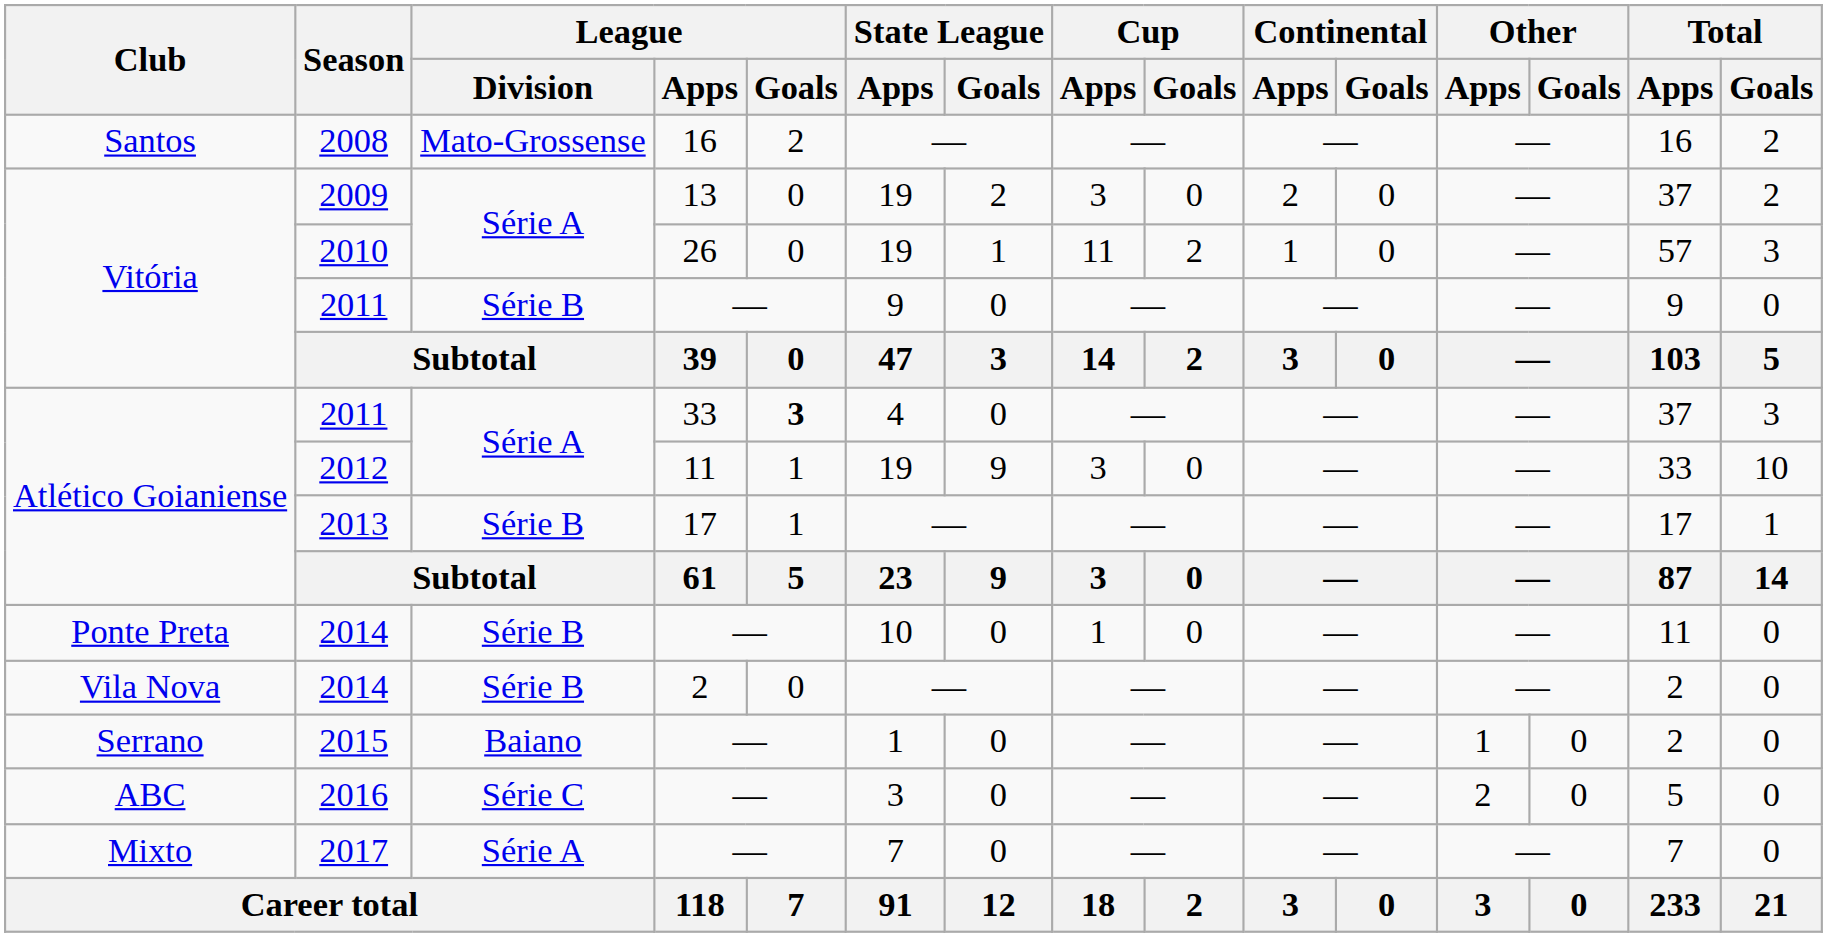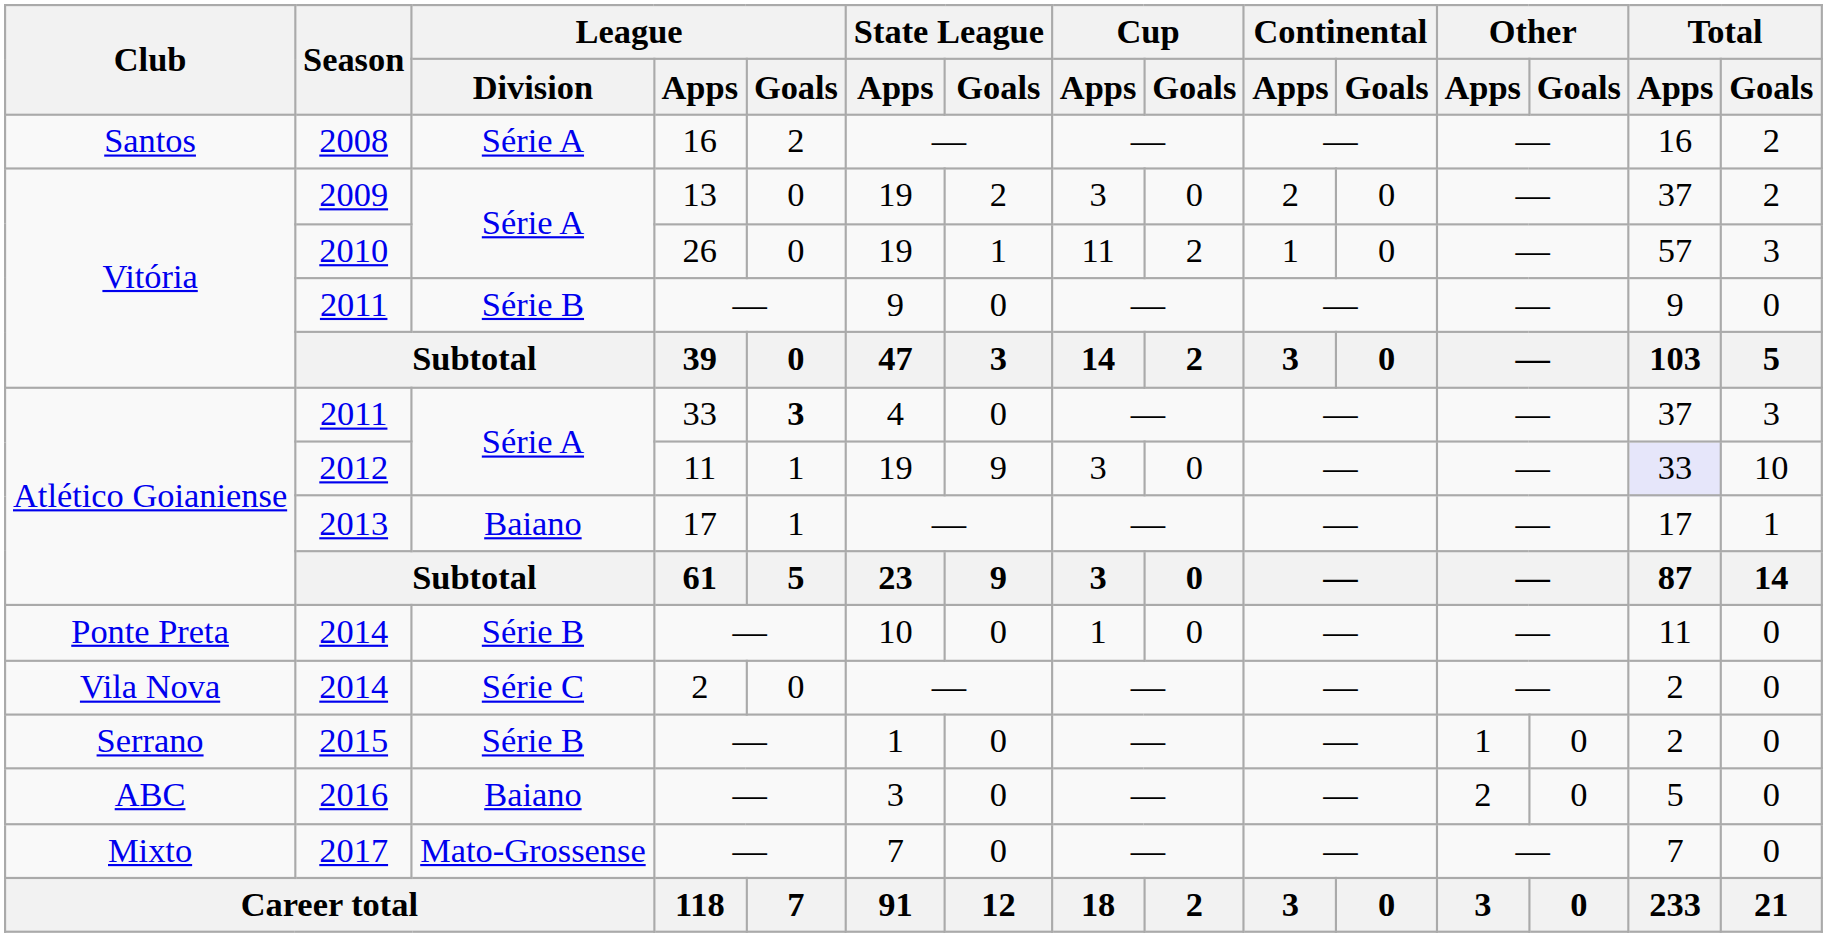 <table class="wikitable" style="text-align: center;">
 <tr>
 <th rowspan="2">Club</th>
 <th rowspan="2">Season</th>
 <th colspan="3">League</th>
 <th colspan="2">State League</th>
 <th colspan="2">Cup</th>
 <th colspan="2">Continental</th>
 <th colspan="2">Other</th>
 <th colspan="2">Total</th>
 </tr>
 <tr>
 <th>Division</th>
 <th>Apps</th>
 <th>Goals</th>
 <th>Apps</th>
 <th>Goals</th>
 <th>Apps</th>
 <th>Goals</th>
 <th>Apps</th>
 <th>Goals</th>
 <th>Apps</th>
 <th>Goals</th>
 <th>Apps</th>
 <th>Goals</th>
 </tr>
 <tr>
 <td valign="center"><a href='#'>Santos</a></td>
 <td><a href='#'>2008</a></td>
-<td><a href='#'>Mato-Grossense</a></td>
+<td><a href='#'>Série A</a></td>
 <td>16</td>
 <td>2</td>
 <td colspan="2">—</td>
 <td colspan="2">—</td>
 <td colspan="2">—</td>
 <td colspan="2">—</td>
 <td>16</td>
 <td>2</td>
 </tr>
 <tr>
 <td rowspan="4" valign="center"><a href='#'>Vitória</a></td>
 <td><a href='#'>2009</a></td>
 <td rowspan=2><a href='#'>Série A</a></td>
 <td>13</td>
 <td>0</td>
 <td>19</td>
 <td>2</td>
 <td>3</td>
 <td>0</td>
 <td>2</td>
 <td>0</td>
 <td colspan="2">—</td>
 <td>37</td>
 <td>2</td>
 </tr>
 <tr>
 <td><a href='#'>2010</a></td>
 <td>26</td>
 <td>0</td>
 <td>19</td>
 <td>1</td>
 <td>11</td>
 <td>2</td>
 <td>1</td>
 <td>0</td>
 <td colspan="2">—</td>
 <td>57</td>
 <td>3</td>
 </tr>
 <tr>
 <td><a href='#'>2011</a></td>
 <td><a href='#'>Série B</a></td>
 <td colspan="2">—</td>
 <td>9</td>
 <td>0</td>
 <td colspan="2">—</td>
 <td colspan="2">—</td>
 <td colspan="2">—</td>
 <td>9</td>
 <td>0</td>
 </tr>
 <tr>
 <th colspan="2">Subtotal</th>
 <th>39</th>
 <th>0</th>
 <th>47</th>
 <th>3</th>
 <th>14</th>
 <th>2</th>
 <th>3</th>
 <th>0</th>
 <th colspan="2">—</th>
 <th>103</th>
 <th>5</th>
 </tr>
 <tr>
 <td rowspan="4" valign="center"><a href='#'>Atlético Goianiense</a></td>
 <td><a href='#'>2011</a></td>
 <td rowspan=2><a href='#'>Série A</a></td>
 <td>33</td>
 <td><strong>3</strong></td>
 <td>4</td>
 <td>0</td>
 <td colspan="2">—</td>
 <td colspan="2">—</td>
 <td colspan="2">—</td>
 <td>37</td>
 <td>3</td>
 </tr>
 <tr>
 <td><a href='#'>2012</a></td>
 <td>11</td>
 <td>1</td>
 <td>19</td>
 <td>9</td>
 <td>3</td>
 <td>0</td>
 <td colspan="2">—</td>
 <td colspan="2">—</td>
-<td>33</td>
+<td style="background: lavender;">33</td>
 <td>10</td>
 </tr>
 <tr>
 <td><a href='#'>2013</a></td>
-<td><a href='#'>Série B</a></td>
+<td><a href='#'>Baiano</a></td>
 <td>17</td>
 <td>1</td>
 <td colspan="2">—</td>
 <td colspan="2">—</td>
 <td colspan="2">—</td>
 <td colspan="2">—</td>
 <td>17</td>
 <td>1</td>
 </tr>
 <tr>
 <th colspan="2">Subtotal</th>
 <th>61</th>
 <th>5</th>
 <th>23</th>
 <th>9</th>
 <th>3</th>
 <th>0</th>
 <th colspan="2">—</th>
 <th colspan="2">—</th>
 <th>87</th>
 <th>14</th>
 </tr>
 <tr>
 <td valign="center"><a href='#'>Ponte Preta</a></td>
 <td><a href='#'>2014</a></td>
 <td><a href='#'>Série B</a></td>
 <td colspan="2">—</td>
 <td>10</td>
 <td>0</td>
 <td>1</td>
 <td>0</td>
 <td colspan="2">—</td>
 <td colspan="2">—</td>
 <td>11</td>
 <td>0</td>
 </tr>
 <tr>
 <td valign="center"><a href='#'>Vila Nova</a></td>
 <td><a href='#'>2014</a></td>
-<td><a href='#'>Série B</a></td>
+<td><a href='#'>Série C</a></td>
 <td>2</td>
 <td>0</td>
 <td colspan="2">—</td>
 <td colspan="2">—</td>
 <td colspan="2">—</td>
 <td colspan="2">—</td>
 <td>2</td>
 <td>0</td>
 </tr>
 <tr>
 <td valign="center"><a href='#'>Serrano</a></td>
 <td><a href='#'>2015</a></td>
-<td><a href='#'>Baiano</a></td>
+<td><a href='#'>Série B</a></td>
 <td colspan="2">—</td>
 <td>1</td>
 <td>0</td>
 <td colspan="2">—</td>
 <td colspan="2">—</td>
 <td>1</td>
 <td>0</td>
 <td>2</td>
 <td>0</td>
 </tr>
 <tr>
 <td valign="center"><a href='#'>ABC</a></td>
 <td><a href='#'>2016</a></td>
-<td><a href='#'>Série C</a></td>
+<td><a href='#'>Baiano</a></td>
 <td colspan="2">—</td>
 <td>3</td>
 <td>0</td>
 <td colspan="2">—</td>
 <td colspan="2">—</td>
 <td>2</td>
 <td>0</td>
 <td>5</td>
 <td>0</td>
 </tr>
 <tr>
 <td valign="center"><a href='#'>Mixto</a></td>
 <td><a href='#'>2017</a></td>
-<td><a href='#'>Série A</a></td>
+<td><a href='#'>Mato-Grossense</a></td>
 <td colspan="2">—</td>
 <td>7</td>
 <td>0</td>
 <td colspan="2">—</td>
 <td colspan="2">—</td>
 <td colspan="2">—</td>
 <td>7</td>
 <td>0</td>
 </tr>
 <tr>
 <th colspan="3"><strong>Career total</strong></th>
 <th>118</th>
 <th>7</th>
 <th>91</th>
 <th>12</th>
 <th>18</th>
 <th>2</th>
 <th>3</th>
 <th>0</th>
 <th>3</th>
 <th>0</th>
 <th>233</th>
 <th>21</th>
 </tr>
 </table>
